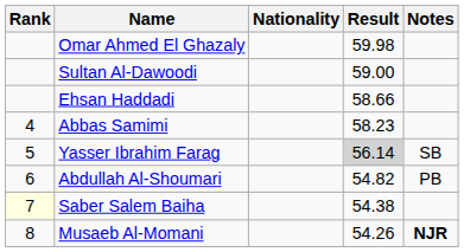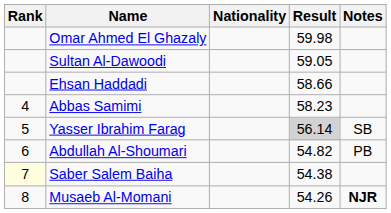 <table class="wikitable sortable" style="text-align:center;font-size:95%">
 <tr>
 <th>Rank</th>
 <th>Name</th>
 <th>Nationality</th>
 <th>Result</th>
 <th>Notes</th>
 </tr>
 <tr>
 <td></td>
 <td align=left><a href='#'>Omar Ahmed El Ghazaly</a></td>
 <td align=left></td>
 <td>59.98</td>
 <td></td>
 </tr>
 <tr>
 <td></td>
 <td align=left><a href='#'>Sultan Al-Dawoodi</a></td>
 <td align=left></td>
-<td>59.00</td>
+<td>59.05</td>
 <td></td>
 </tr>
 <tr>
 <td></td>
 <td align=left><a href='#'>Ehsan Haddadi</a></td>
 <td align=left></td>
 <td>58.66</td>
 <td></td>
 </tr>
 <tr>
 <td>4</td>
 <td align=left><a href='#'>Abbas Samimi</a></td>
 <td align=left></td>
 <td>58.23</td>
 <td></td>
 </tr>
 <tr>
 <td>5</td>
 <td align=left><a href='#'>Yasser Ibrahim Farag</a></td>
 <td align=left></td>
 <td style="background: lightgrey;">56.14</td>
 <td>SB</td>
 </tr>
 <tr>
 <td>6</td>
 <td align=left><a href='#'>Abdullah Al-Shoumari</a></td>
 <td align=left></td>
 <td>54.82</td>
 <td>PB</td>
 </tr>
 <tr>
 <td style="background: lightyellow;">7</td>
 <td align=left><a href='#'>Saber Salem Baiha</a></td>
 <td align=left></td>
 <td>54.38</td>
 <td></td>
 </tr>
 <tr>
 <td>8</td>
 <td align=left><a href='#'>Musaeb Al-Momani</a></td>
 <td align=left></td>
 <td>54.26</td>
 <td><strong>NJR</strong></td>
 </tr>
 </table>
